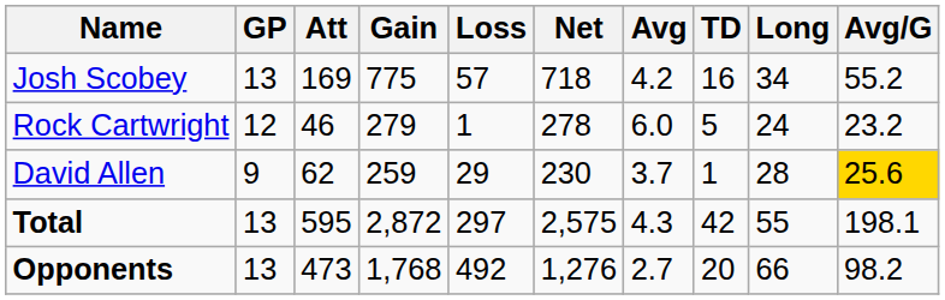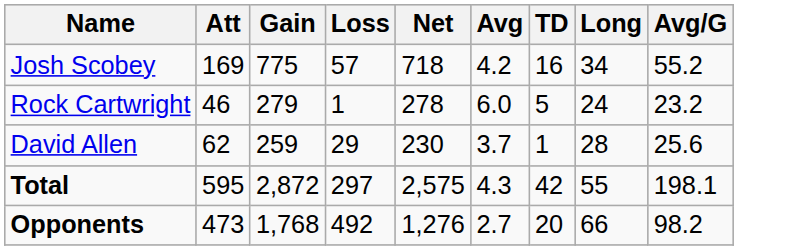 <table class="wikitable" style="white-space:nowrap;">
 <tr>
 <th>Name</th>
-<th>GP</th>
 <th>Att</th>
 <th>Gain</th>
 <th>Loss</th>
 <th>Net</th>
 <th>Avg</th>
 <th>TD</th>
 <th>Long</th>
 <th>Avg/G</th>
 </tr>
 <tr>
 <td><a href='#'>Josh Scobey</a></td>
-<td>13</td>
 <td>169</td>
 <td>775</td>
 <td>57</td>
 <td>718</td>
 <td>4.2</td>
 <td>16</td>
 <td>34</td>
 <td>55.2</td>
 </tr>
 <tr>
 <td><a href='#'>Rock Cartwright</a></td>
-<td>12</td>
 <td>46</td>
 <td>279</td>
 <td>1</td>
 <td>278</td>
 <td>6.0</td>
 <td>5</td>
 <td>24</td>
 <td>23.2</td>
 </tr>
 <tr>
 <td><a href='#'>David Allen</a></td>
-<td>9</td>
 <td>62</td>
 <td>259</td>
 <td>29</td>
 <td>230</td>
 <td>3.7</td>
 <td>1</td>
 <td>28</td>
-<td style="background: gold;">25.6</td>
+<td>25.6</td>
 </tr>
 <tr>
 <td><strong>Total</strong></td>
-<td>13</td>
 <td>595</td>
 <td>2,872</td>
 <td>297</td>
 <td>2,575</td>
 <td>4.3</td>
 <td>42</td>
 <td>55</td>
 <td>198.1</td>
 </tr>
 <tr>
 <td><strong>Opponents</strong></td>
-<td>13</td>
 <td>473</td>
 <td>1,768</td>
 <td>492</td>
 <td>1,276</td>
 <td>2.7</td>
 <td>20</td>
 <td>66</td>
 <td>98.2</td>
 </tr>
 </table>
